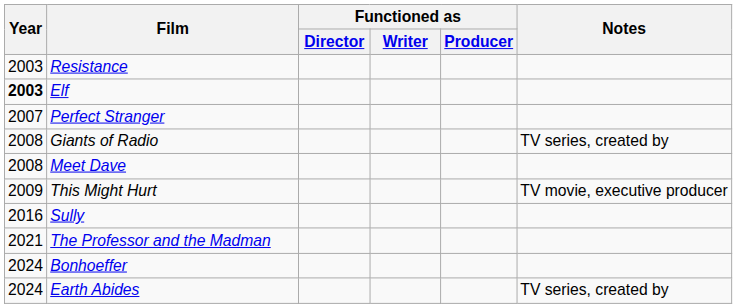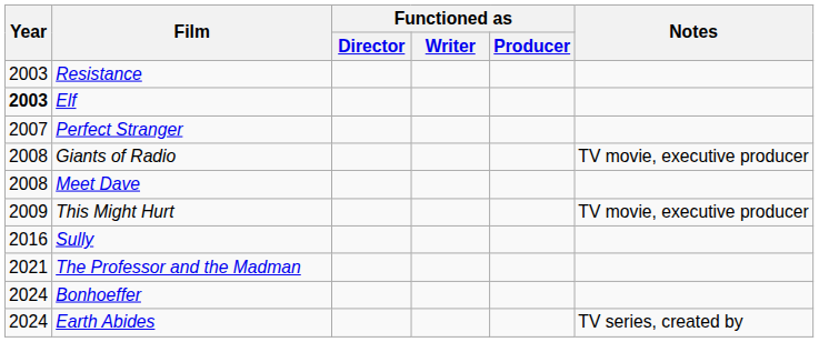 <table class="wikitable sortable">
 <tr>
 <th rowspan="2" style="width:33px;">Year</th>
 <th rowspan="2" style="width:250px;">Film</th>
 <th colspan="3">Functioned as</th>
 <th rowspan="2">Notes</th>
 </tr>
 <tr>
 <th style="width:65px;"><a href='#'>Director</a></th>
 <th style="width:65px;"><a href='#'>Writer</a></th>
 <th style="width:65px;"><a href='#'>Producer</a></th>
 </tr>
 <tr>
 <td>2003</td>
 <td><em><a href='#'>Resistance</a></em></td>
 <td></td>
 <td></td>
 <td></td>
 <td></td>
 </tr>
 <tr>
 <td><strong>2003</strong></td>
 <td><em><a href='#'>Elf</a></em></td>
 <td></td>
 <td></td>
 <td></td>
 <td></td>
 </tr>
 <tr>
 <td>2007</td>
 <td><em><a href='#'>Perfect Stranger</a></em></td>
 <td></td>
 <td></td>
 <td></td>
 <td></td>
 </tr>
 <tr>
 <td>2008</td>
 <td><em>Giants of Radio</em></td>
 <td></td>
 <td></td>
 <td></td>
-<td>TV series, created by</td>
+<td>TV movie, executive producer</td>
 </tr>
 <tr>
 <td>2008</td>
 <td><em><a href='#'>Meet Dave</a></em></td>
 <td></td>
 <td></td>
 <td></td>
 <td></td>
 </tr>
 <tr>
 <td>2009</td>
 <td><em>This Might Hurt</em></td>
 <td></td>
 <td></td>
 <td></td>
 <td>TV movie, executive producer</td>
 </tr>
 <tr>
 <td>2016</td>
 <td><em><a href='#'>Sully</a></em></td>
 <td></td>
 <td></td>
 <td></td>
 <td></td>
 </tr>
 <tr>
 <td>2021</td>
 <td><em><a href='#'>The Professor and the Madman</a></em></td>
 <td></td>
 <td></td>
 <td></td>
 <td></td>
 </tr>
 <tr>
 <td>2024</td>
 <td><em><a href='#'>Bonhoeffer</a></em></td>
 <td></td>
 <td></td>
 <td></td>
 <td></td>
 </tr>
 <tr>
 <td>2024</td>
 <td><em><a href='#'>Earth Abides</a></em></td>
 <td></td>
 <td></td>
 <td></td>
 <td>TV series, created by</td>
 </tr>
 </table>
